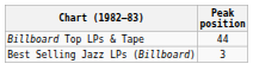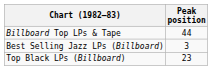 <table class="wikitable">
 <tr>
 <th>Chart (1982–83)</th>
 <th>Peak<br>position</th>
 </tr>
 <tr>
 <td><em>Billboard</em> Top LPs & Tape</td>
 <td align="center">44</td>
 </tr>
 <tr>
 <td>Best Selling Jazz LPs (<em>Billboard</em>)</td>
 <td align="center">3</td>
 </tr>
+<tr>
+<td>Top Black LPs (<em>Billboard</em>)</td>
+<td align="center">23</td>
+</tr>
 </table>
